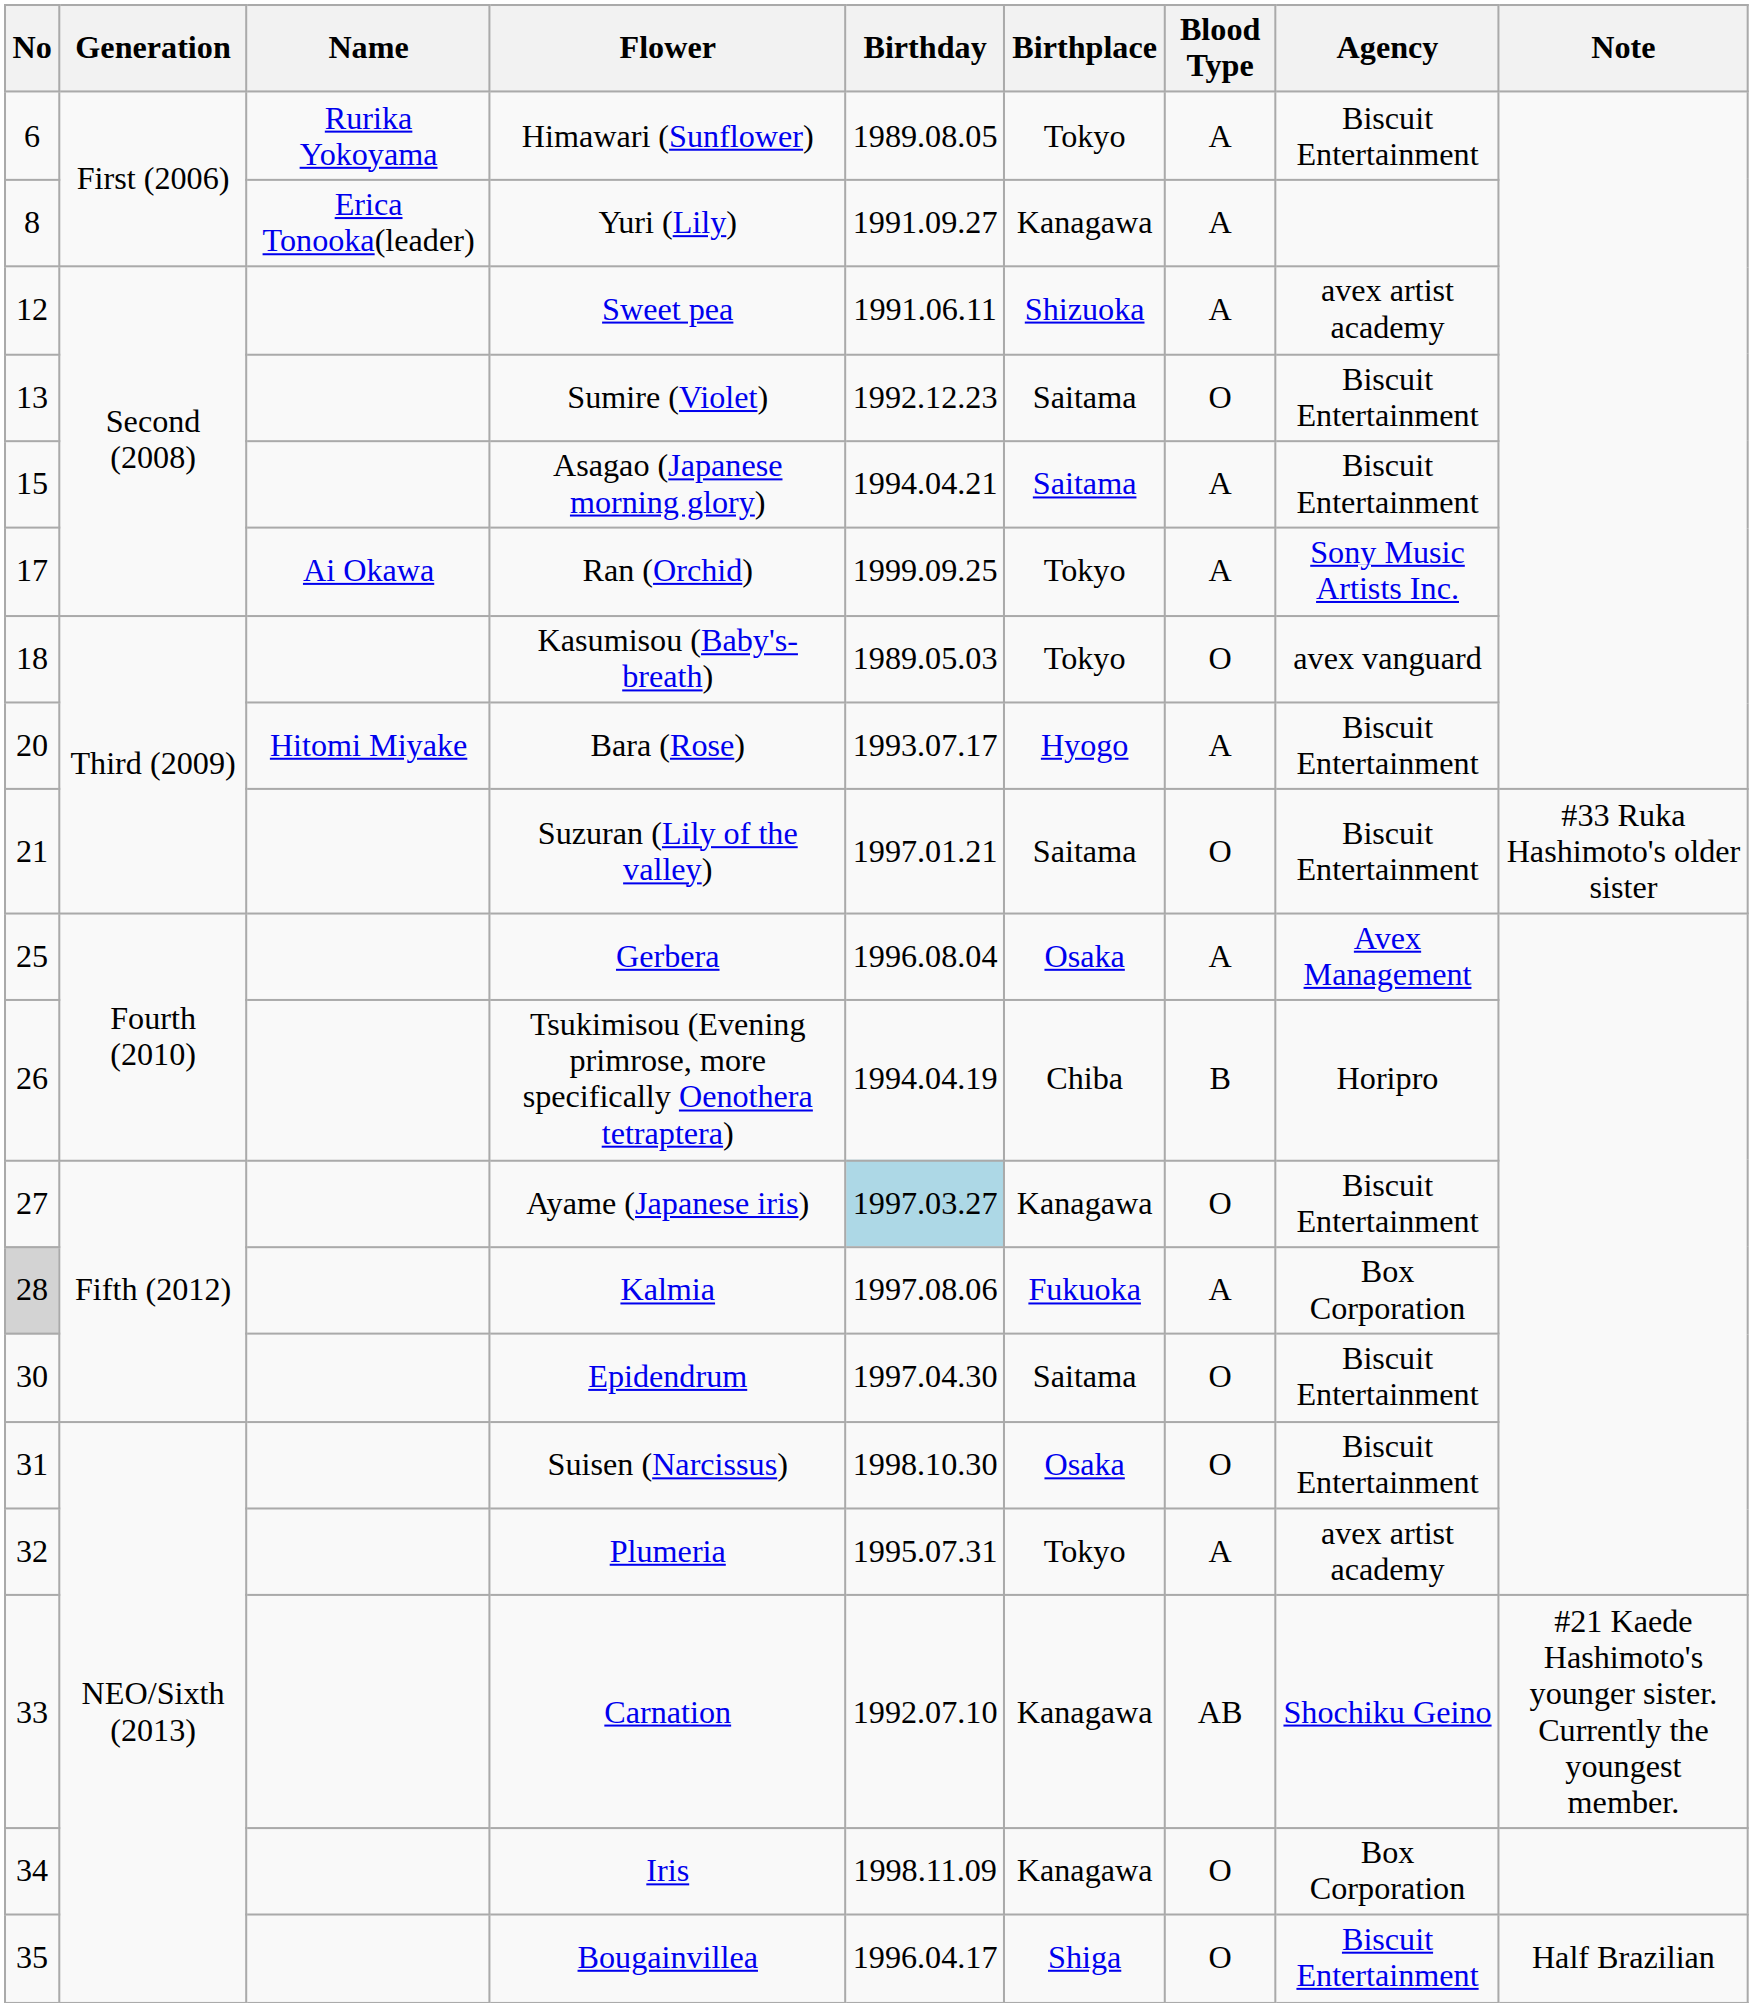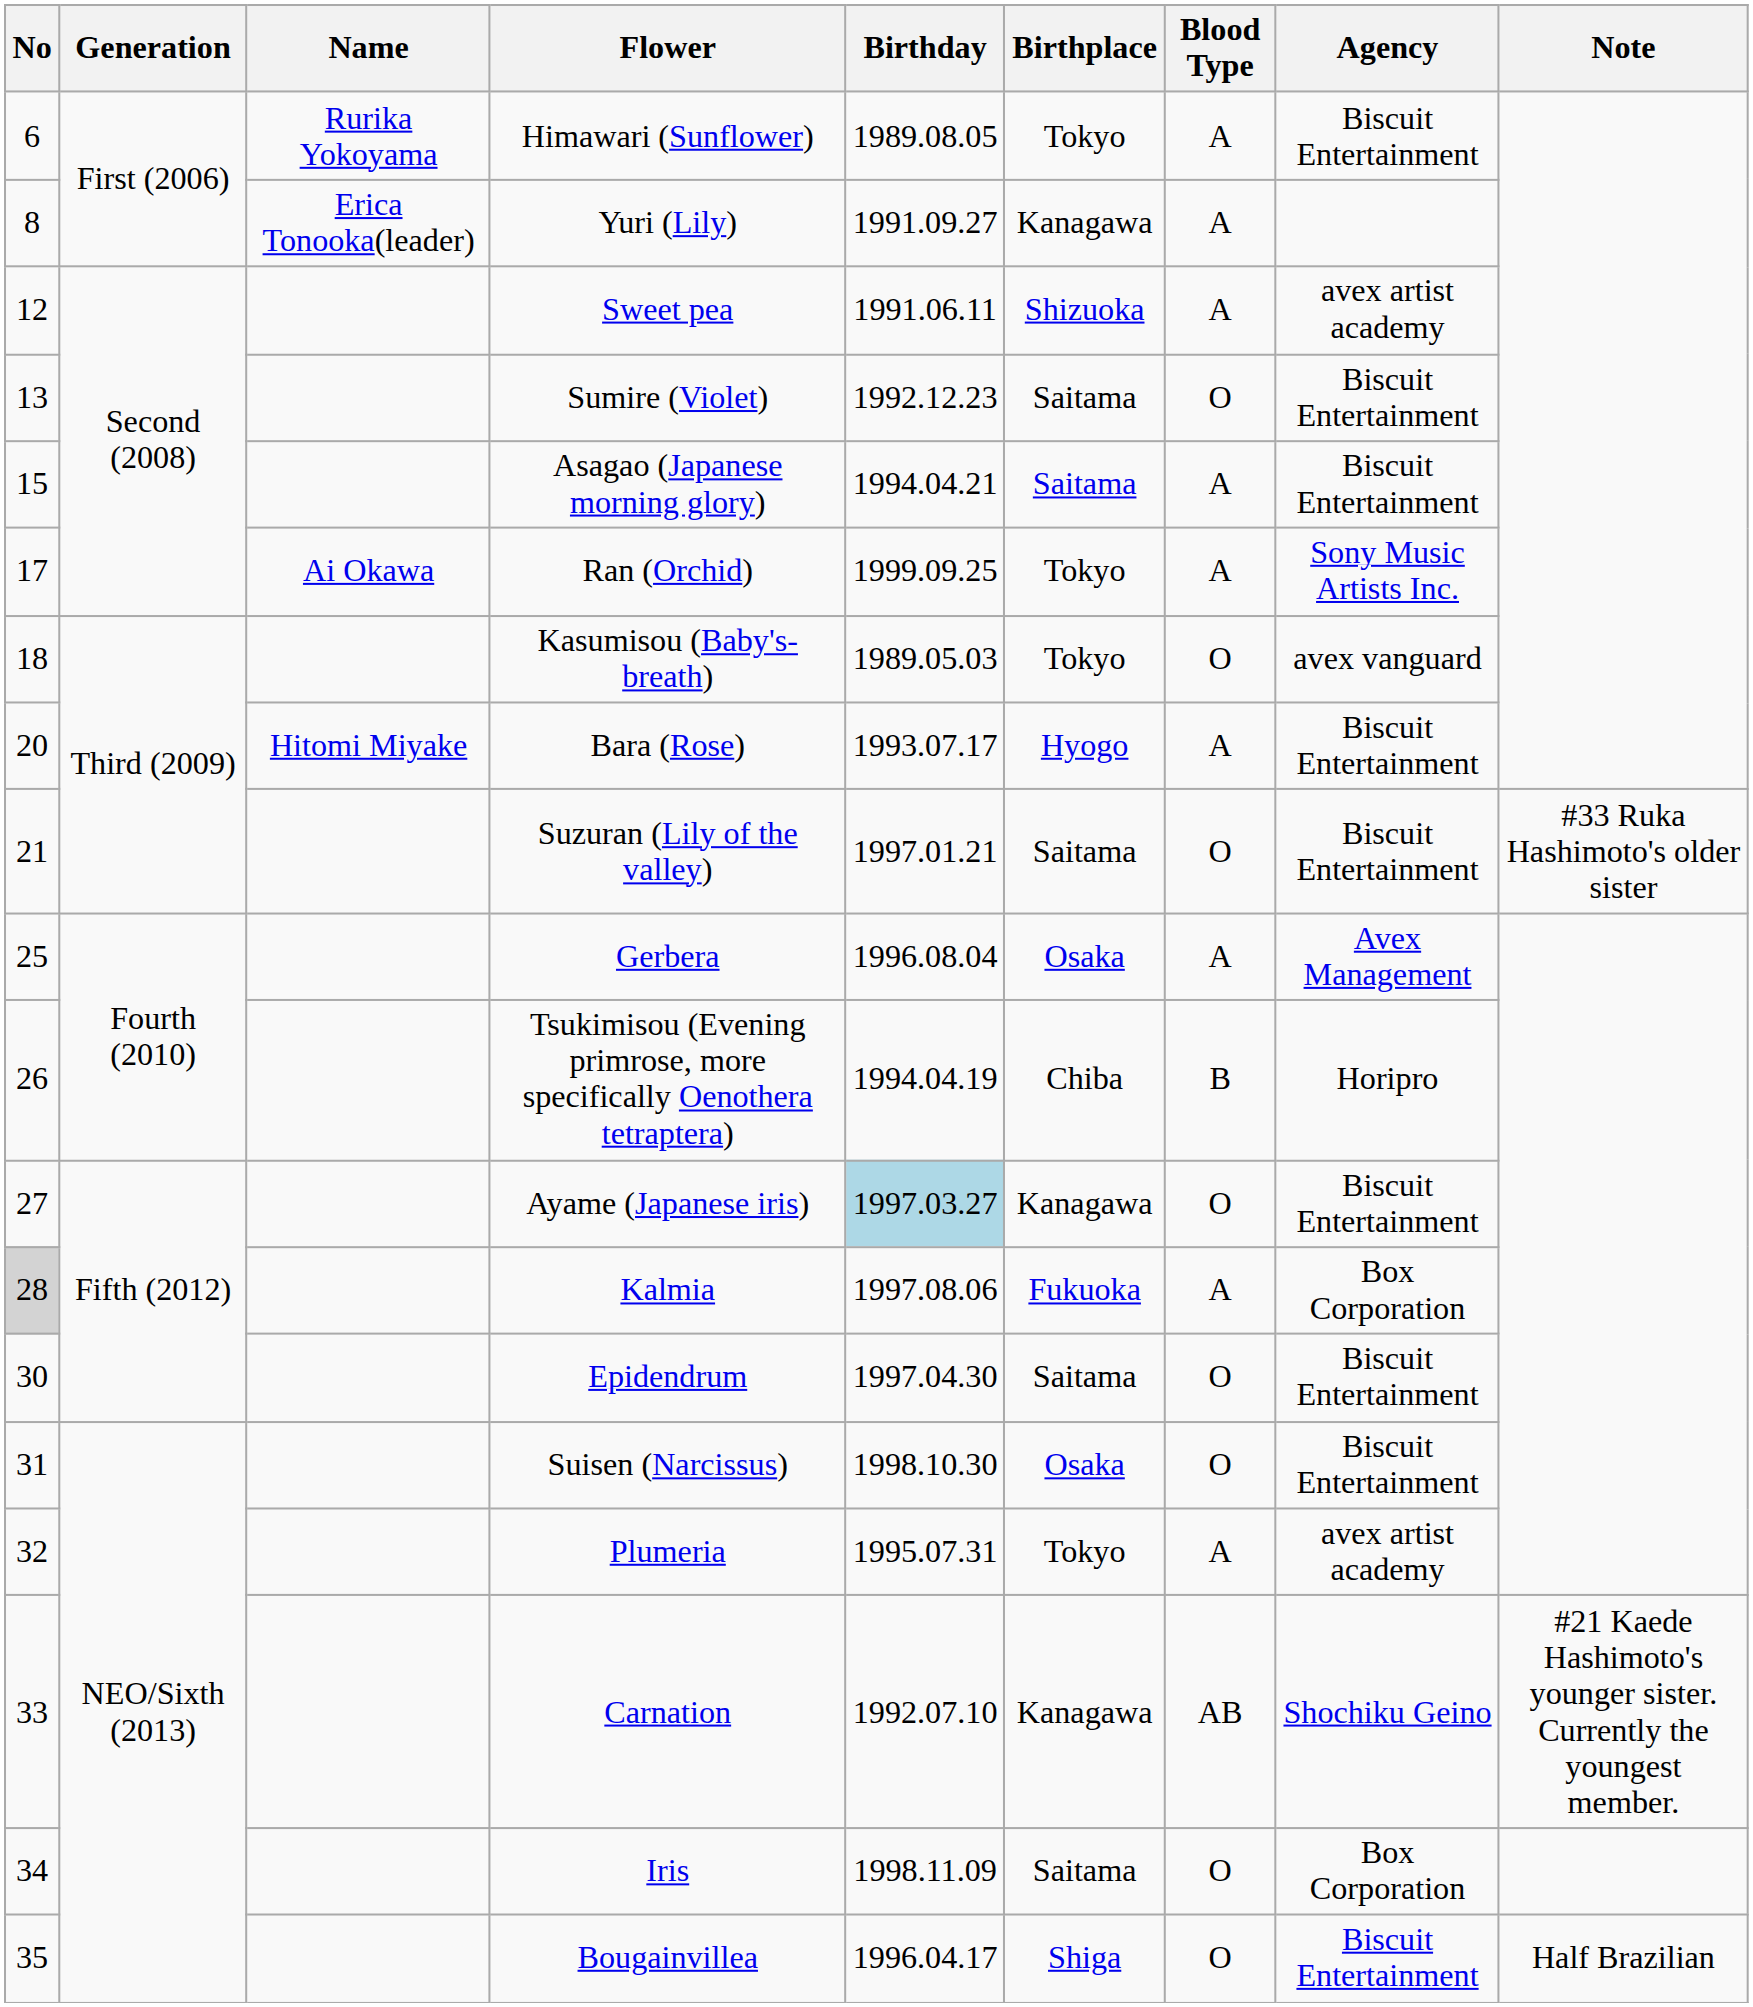 <table class=wikitable style="text-align:center">
 <tr>
 <th>No</th>
 <th>Generation</th>
 <th>Name</th>
 <th>Flower</th>
 <th>Birthday</th>
 <th>Birthplace</th>
 <th>Blood Type</th>
 <th>Agency</th>
 <th>Note</th>
 </tr>
 <tr>
 <td>6</td>
 <td rowspan="2">First (2006)</td>
 <td><a href='#'>Rurika Yokoyama</a></td>
 <td>Himawari (<a href='#'>Sunflower</a>)</td>
 <td>1989.08.05</td>
 <td>Tokyo</td>
 <td>A</td>
 <td>Biscuit Entertainment</td>
 </tr>
 <tr>
 <td>8</td>
 <td><a href='#'>Erica Tonooka</a>(leader)</td>
 <td>Yuri (<a href='#'>Lily</a>)</td>
 <td>1991.09.27</td>
 <td>Kanagawa</td>
 <td>A</td>
 <td></td>
 </tr>
 <tr>
 <td>12</td>
 <td rowspan="4">Second (2008)</td>
 <td></td>
 <td><a href='#'>Sweet pea</a></td>
 <td>1991.06.11</td>
 <td><a href='#'>Shizuoka</a></td>
 <td>A</td>
 <td>avex artist academy</td>
 </tr>
 <tr>
 <td>13</td>
 <td></td>
 <td>Sumire (<a href='#'>Violet</a>)</td>
 <td>1992.12.23</td>
 <td>Saitama</td>
 <td>O</td>
 <td>Biscuit Entertainment</td>
 </tr>
 <tr>
 <td>15</td>
 <td></td>
 <td>Asagao (<a href='#'>Japanese morning glory</a>)</td>
 <td>1994.04.21</td>
 <td><a href='#'>Saitama</a></td>
 <td>A</td>
 <td>Biscuit Entertainment</td>
 </tr>
 <tr>
 <td>17</td>
 <td><a href='#'>Ai Okawa</a></td>
 <td>Ran (<a href='#'>Orchid</a>)</td>
 <td>1999.09.25</td>
 <td>Tokyo</td>
 <td>A</td>
 <td><a href='#'>Sony Music Artists Inc.</a></td>
 </tr>
 <tr>
 <td>18</td>
 <td rowspan="3">Third (2009)</td>
 <td></td>
 <td>Kasumisou (<a href='#'>Baby's-breath</a>)</td>
 <td>1989.05.03</td>
 <td>Tokyo</td>
 <td>O</td>
 <td>avex vanguard</td>
 </tr>
 <tr>
 <td>20</td>
 <td><a href='#'>Hitomi Miyake</a></td>
 <td>Bara (<a href='#'>Rose</a>)</td>
 <td>1993.07.17</td>
 <td><a href='#'>Hyogo</a></td>
 <td>A</td>
 <td>Biscuit Entertainment</td>
 </tr>
 <tr>
 <td>21</td>
 <td></td>
 <td>Suzuran (<a href='#'>Lily of the valley</a>)</td>
 <td>1997.01.21</td>
 <td>Saitama</td>
 <td>O</td>
 <td>Biscuit Entertainment</td>
 <td>#33 Ruka Hashimoto's older sister</td>
 </tr>
 <tr>
 <td>25</td>
 <td rowspan="2">Fourth (2010)</td>
 <td></td>
 <td><a href='#'>Gerbera</a></td>
 <td>1996.08.04</td>
 <td><a href='#'>Osaka</a></td>
 <td>A</td>
 <td><a href='#'>Avex Management</a></td>
 </tr>
 <tr>
 <td>26</td>
 <td></td>
 <td>Tsukimisou (Evening primrose, more specifically <a href='#'>Oenothera tetraptera</a>)</td>
 <td>1994.04.19</td>
 <td>Chiba</td>
 <td>B</td>
 <td>Horipro</td>
 </tr>
 <tr>
 <td>27</td>
 <td rowspan="3">Fifth (2012)</td>
 <td></td>
 <td>Ayame (<a href='#'>Japanese iris</a>)</td>
 <td style="background: lightblue;">1997.03.27</td>
 <td>Kanagawa</td>
 <td>O</td>
 <td>Biscuit Entertainment</td>
 </tr>
 <tr>
 <td style="background: lightgrey;">28</td>
 <td></td>
 <td><a href='#'>Kalmia</a></td>
 <td>1997.08.06</td>
 <td><a href='#'>Fukuoka</a></td>
 <td>A</td>
 <td>Box Corporation</td>
 </tr>
 <tr>
 <td>30</td>
 <td></td>
 <td><a href='#'>Epidendrum</a></td>
 <td>1997.04.30</td>
 <td>Saitama</td>
 <td>O</td>
 <td>Biscuit Entertainment</td>
 </tr>
 <tr>
 <td>31</td>
 <td rowspan="5">NEO/Sixth (2013)</td>
 <td></td>
 <td>Suisen (<a href='#'>Narcissus</a>)</td>
 <td>1998.10.30</td>
 <td><a href='#'>Osaka</a></td>
 <td>O</td>
 <td>Biscuit Entertainment</td>
 </tr>
 <tr>
 <td>32</td>
 <td></td>
 <td><a href='#'>Plumeria</a></td>
 <td>1995.07.31</td>
 <td>Tokyo</td>
 <td>A</td>
 <td>avex artist academy</td>
 </tr>
 <tr>
 <td>33</td>
 <td></td>
 <td><a href='#'>Carnation</a></td>
 <td>1992.07.10</td>
 <td>Kanagawa</td>
 <td>AB</td>
 <td><a href='#'>Shochiku Geino</a></td>
 <td>#21 Kaede Hashimoto's younger sister.<br>Currently the youngest member.</td>
 </tr>
 <tr>
 <td>34</td>
 <td></td>
 <td><a href='#'>Iris</a></td>
 <td>1998.11.09</td>
-<td>Kanagawa</td>
+<td>Saitama</td>
 <td>O</td>
 <td>Box Corporation</td>
 </tr>
 <tr>
 <td>35</td>
 <td></td>
 <td><a href='#'>Bougainvillea</a></td>
 <td>1996.04.17</td>
 <td><a href='#'>Shiga</a></td>
 <td>O</td>
 <td><a href='#'>Biscuit Entertainment</a></td>
 <td>Half Brazilian</td>
 </tr>
 </table>
